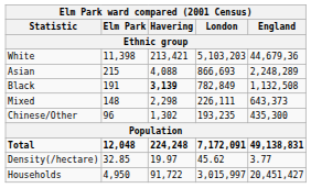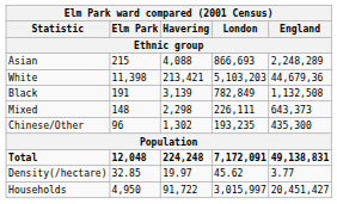 <table class="wikitable" align="right" style=font-size:85%;margin-left:10px;>
 <tr>
 <th colspan="5">Elm Park ward compared (2001 Census)</th>
 </tr>
 <tr>
 <th>Statistic</th>
 <th>Elm Park</th>
 <th>Havering</th>
 <th>London</th>
 <th>England</th>
 </tr>
 <tr>
 <th colspan="5">Ethnic group</th>
 </tr>
 <tr>
+<td>Asian</td>
+<td>215</td>
+<td>4,088</td>
+<td>866,693</td>
+<td>2,248,289</td>
+</tr>
+<tr>
 <td>White</td>
 <td>11,398</td>
 <td>213,421</td>
 <td>5,103,203</td>
 <td>44,679,36</td>
 </tr>
 <tr>
-<td>Asian</td>
-<td>215</td>
-<td>4,088</td>
-<td>866,693</td>
-<td>2,248,289</td>
-</tr>
-<tr>
 <td>Black</td>
 <td>191</td>
-<td><strong>3,139</strong></td>
+<td>3,139</td>
 <td>782,849</td>
 <td>1,132,508</td>
 </tr>
 <tr>
 <td>Mixed</td>
 <td>148</td>
 <td>2,298</td>
 <td>226,111</td>
 <td>643,373</td>
 </tr>
 <tr>
 <td>Chinese/Other</td>
 <td>96</td>
 <td>1,302</td>
 <td>193,235</td>
 <td>435,300</td>
 </tr>
 <tr>
 <th colspan="5">Population</th>
 </tr>
 <tr>
 <td><strong>Total</strong></td>
 <td><strong>12,048</strong></td>
 <td><strong>224,248</strong></td>
 <td><strong>7,172,091</strong></td>
 <td><strong>49,138,831</strong></td>
 </tr>
 <tr>
 <td>Density(/hectare)</td>
 <td>32.85</td>
 <td>19.97</td>
 <td>45.62</td>
 <td>3.77</td>
 </tr>
 <tr>
 <td>Households</td>
 <td>4,950</td>
 <td>91,722</td>
 <td>3,015,997</td>
 <td>20,451,427</td>
 </tr>
 </table>
